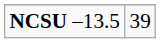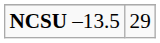 <table class="wikitable">
 <tr align="center">
 </tr>
 <tr align="center">
 <td><strong>NCSU</strong> –13.5</td>
-<td>39</td>
+<td>29</td>
 </tr>
 </table>
